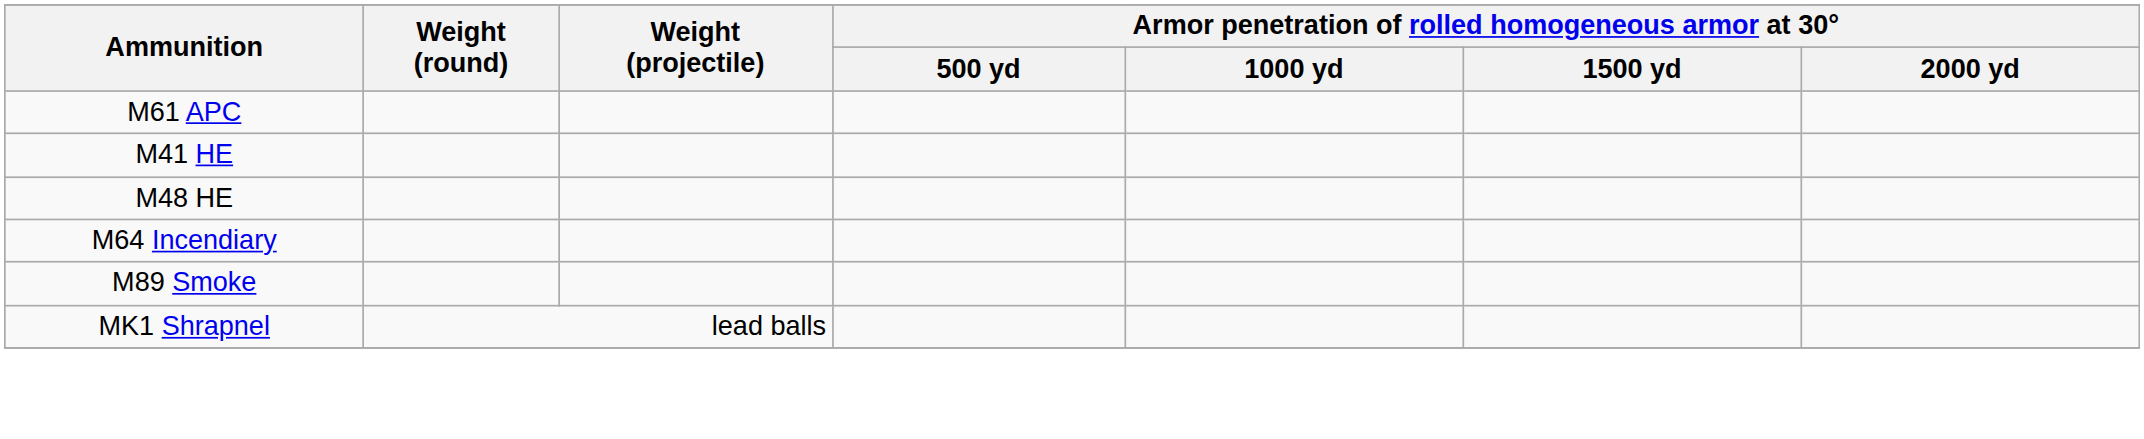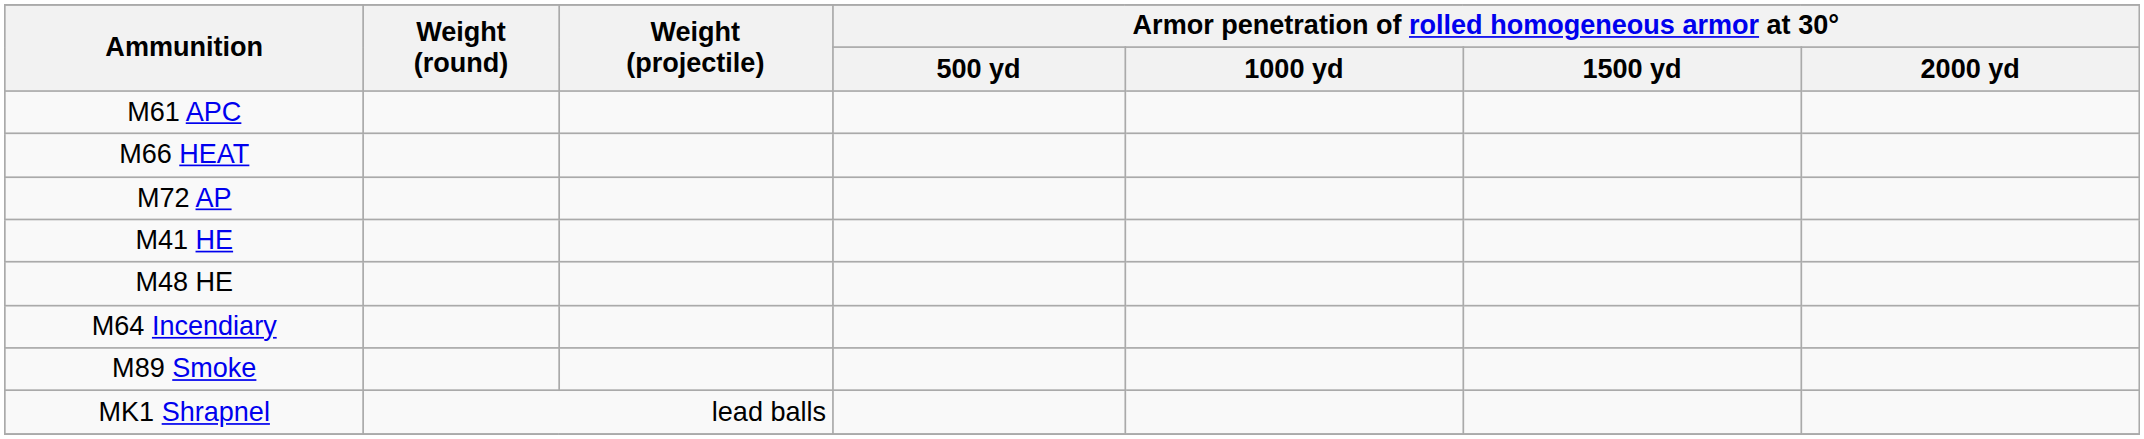 <table class="wikitable" style="text-align:right; width: 100%">
 <tr>
 </tr>
 <tr>
 <th rowspan="2">Ammunition</th>
 <th rowspan="2">Weight<br>(round)</th>
 <th rowspan="2">Weight<br>(projectile)</th>
 <th colspan="4">Armor penetration of <a href='#'>rolled homogeneous armor</a> at 30°</th>
 </tr>
 <tr>
 <th>500 yd</th>
 <th>1000 yd</th>
 <th>1500 yd</th>
 <th>2000 yd</th>
 </tr>
 <tr>
 <td style="text-align:center">M61 <a href='#'>APC</a></td>
+<td></td>
+<td></td>
+<td></td>
+<td></td>
+<td></td>
+<td></td>
+</tr>
+<tr>
+<td style="text-align:center">M66 <a href='#'>HEAT</a></td>
+<td></td>
+<td></td>
+<td></td>
+<td></td>
+<td></td>
+<td></td>
+</tr>
+<tr>
+<td style="text-align:center">M72 <a href='#'>AP</a></td>
 <td></td>
 <td></td>
 <td></td>
 <td></td>
 <td></td>
 <td></td>
 </tr>
 <tr>
 <td style="text-align:center">M41 <a href='#'>HE</a></td>
 <td></td>
 <td></td>
 <td></td>
 <td></td>
 <td></td>
 <td></td>
 </tr>
 <tr>
 <td style="text-align:center">M48 HE</td>
 <td></td>
 <td></td>
 <td></td>
 <td></td>
 <td></td>
 <td></td>
 </tr>
 <tr>
 <td style="text-align:center">M64 <a href='#'>Incendiary</a></td>
 <td></td>
 <td></td>
 <td></td>
 <td></td>
 <td></td>
 <td></td>
 </tr>
 <tr>
 <td style="text-align:center">M89 <a href='#'>Smoke</a></td>
 <td></td>
 <td></td>
 <td></td>
 <td></td>
 <td></td>
 <td></td>
 </tr>
 <tr>
 <td style="text-align:center">MK1 <a href='#'>Shrapnel</a></td>
 <td colspan="2"> lead balls</td>
 <td></td>
 <td></td>
 <td></td>
 <td></td>
 </tr>
 <tr>
 </tr>
 </table>
